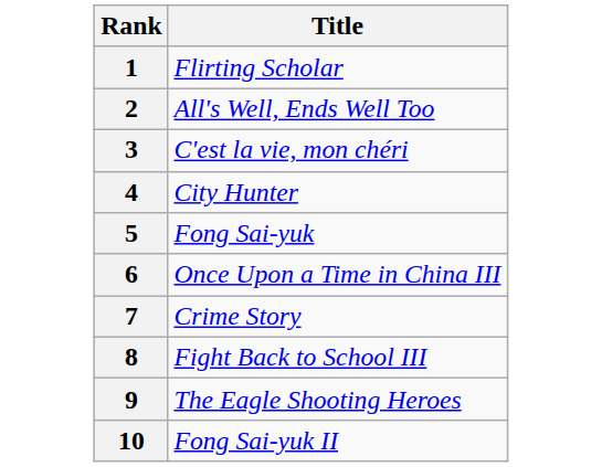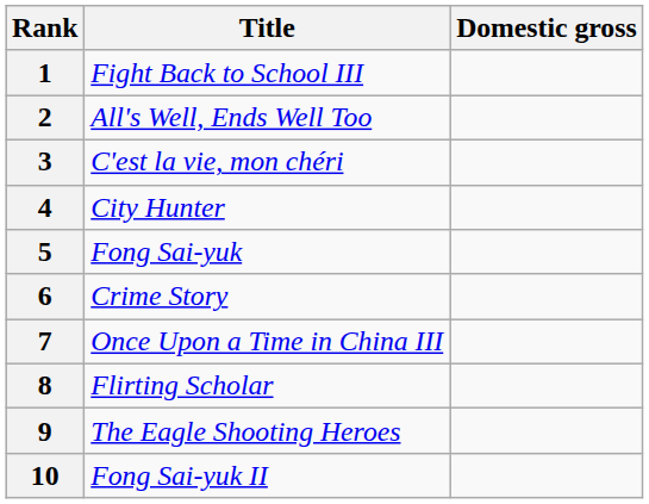 <table class="wikitable sortable" style="margin:auto; margin:auto;">
 <tr>
 <th>Rank</th>
 <th>Title</th>
+<th>Domestic gross</th>
 </tr>
 <tr>
 <th style="text-align:center;">1</th>
-<td><em><a href='#'>Flirting Scholar</a></em></td>
+<td><em><a href='#'>Fight Back to School III</a></em></td>
+<td></td>
 </tr>
 <tr>
 <th style="text-align:center;">2</th>
 <td><em><a href='#'>All's Well, Ends Well Too</a></em></td>
+<td></td>
 </tr>
 <tr>
 <th style="text-align:center;">3</th>
 <td><em><a href='#'>C'est la vie, mon chéri</a></em></td>
+<td></td>
 </tr>
 <tr>
 <th style="text-align:center;">4</th>
 <td><em><a href='#'>City Hunter</a></em></td>
+<td></td>
 </tr>
 <tr>
 <th style="text-align:center;">5</th>
 <td><em><a href='#'>Fong Sai-yuk</a></em></td>
+<td></td>
 </tr>
 <tr>
 <th style="text-align:center;">6</th>
-<td><em><a href='#'>Once Upon a Time in China III</a></em></td>
+<td><em><a href='#'>Crime Story</a></em></td>
+<td></td>
 </tr>
 <tr>
 <th style="text-align:center;">7</th>
-<td><em><a href='#'>Crime Story</a></em></td>
+<td><em><a href='#'>Once Upon a Time in China III</a></em></td>
+<td></td>
 </tr>
 <tr>
 <th style="text-align:center;">8</th>
-<td><em><a href='#'>Fight Back to School III</a></em></td>
+<td><em><a href='#'>Flirting Scholar</a></em></td>
+<td></td>
 </tr>
 <tr>
 <th style="text-align:center;">9</th>
 <td><em><a href='#'>The Eagle Shooting Heroes</a></em></td>
+<td></td>
 </tr>
 <tr>
 <th style="text-align:center;">10</th>
 <td><em><a href='#'>Fong Sai-yuk II</a></em></td>
+<td></td>
 </tr>
 </table>
